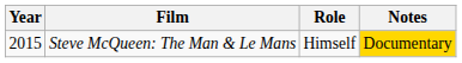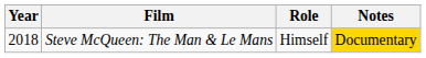 <table class="wikitable">
 <tr>
 <th>Year</th>
 <th>Film</th>
 <th>Role</th>
 <th>Notes</th>
 </tr>
 <tr>
-<td>2015</td>
+<td>2018</td>
 <td><em>Steve McQueen: The Man & Le Mans</em></td>
 <td>Himself</td>
 <td style="background: gold;">Documentary</td>
 </tr>
 </table>
